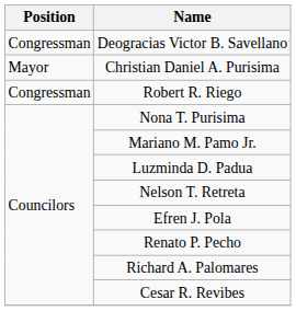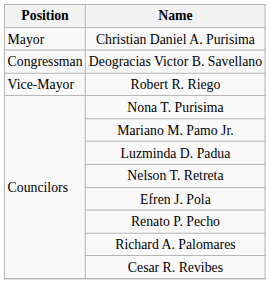 <table class="wikitable" style="line-height:1.20em; font-size:100%;">
 <tr>
 <th>Position</th>
 <th>Name</th>
-</tr>
-<tr>
-<td>Congressman</td>
-<td style="text-align:center;">Deogracias Victor B. Savellano</td>
 </tr>
 <tr>
 <td>Mayor</td>
 <td style="text-align:center;">Christian Daniel A. Purisima</td>
 </tr>
 <tr>
 <td>Congressman</td>
+<td style="text-align:center;">Deogracias Victor B. Savellano</td>
+</tr>
+<tr>
+<td>Vice-Mayor</td>
 <td style="text-align:center;">Robert R. Riego</td>
 </tr>
 <tr>
 <td rowspan=8>Councilors</td>
 <td style="text-align:center;">Nona T. Purisima</td>
 </tr>
 <tr>
 <td style="text-align:center;">Mariano M. Pamo Jr.</td>
 </tr>
 <tr>
 <td style="text-align:center;">Luzminda D. Padua</td>
 </tr>
 <tr>
 <td style="text-align:center;">Nelson T. Retreta</td>
 </tr>
 <tr>
 <td style="text-align:center;">Efren J. Pola</td>
 </tr>
 <tr>
 <td style="text-align:center;">Renato P. Pecho</td>
 </tr>
 <tr>
 <td style="text-align:center;">Richard A. Palomares</td>
 </tr>
 <tr>
 <td style="text-align:center;">Cesar R. Revibes</td>
 </tr>
 <tr>
 </tr>
 </table>
